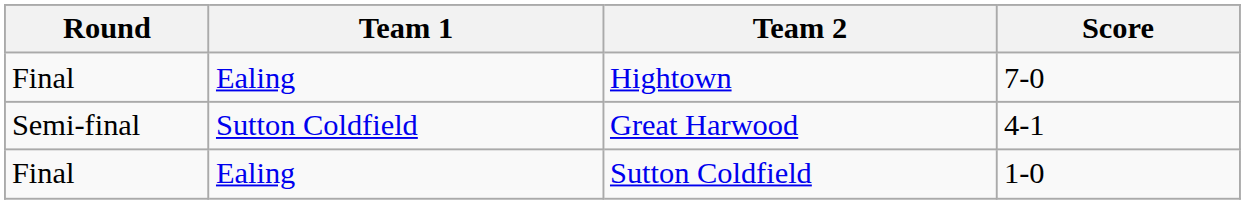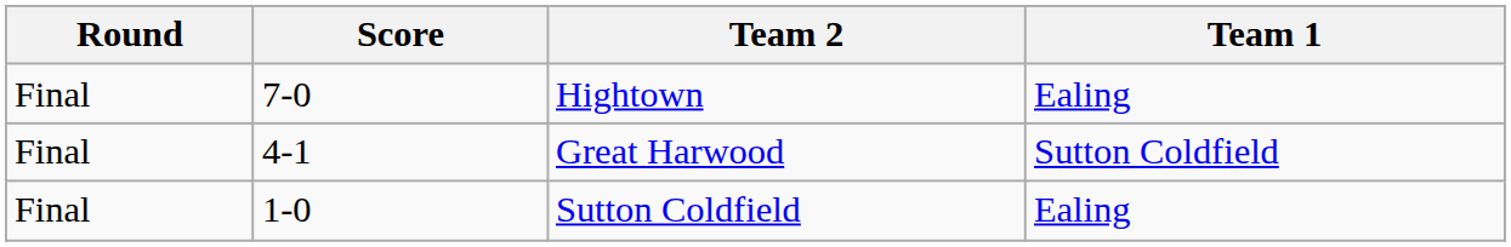 <table class="wikitable" style="font-size: 100%">
 <tr>
 <th width=100>Round</th>
+<th width=120>Score</th>
+<th width=200>Team 2</th>
 <th width=200>Team 1</th>
-<th width=200>Team 2</th>
-<th width=120>Score</th>
 </tr>
 <tr>
 <td>Final</td>
+<td>7-0</td>
+<td><a href='#'>Hightown</a></td>
 <td><a href='#'>Ealing</a></td>
-<td><a href='#'>Hightown</a></td>
-<td>7-0</td>
-</tr>
-<tr>
-<td>Semi-final</td>
-<td><a href='#'>Sutton Coldfield</a></td>
-<td><a href='#'>Great Harwood</a></td>
-<td>4-1</td>
 </tr>
 <tr>
 <td>Final</td>
+<td>4-1</td>
+<td><a href='#'>Great Harwood</a></td>
+<td><a href='#'>Sutton Coldfield</a></td>
+</tr>
+<tr>
+<td>Final</td>
+<td>1-0</td>
+<td><a href='#'>Sutton Coldfield</a></td>
 <td><a href='#'>Ealing</a></td>
-<td><a href='#'>Sutton Coldfield</a></td>
-<td>1-0</td>
 </tr>
 </table>
